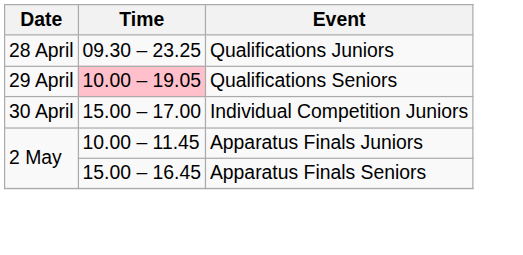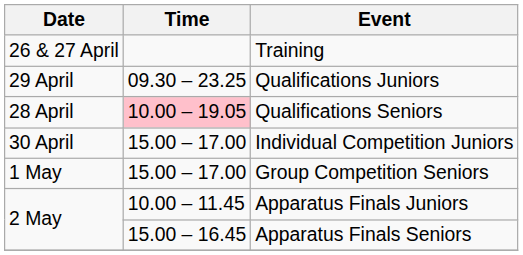 <table class="wikitable">
 <tr>
 <th>Date</th>
 <th>Time</th>
 <th>Event</th>
 </tr>
 <tr>
-<td>28 April</td>
+<td>26 & 27 April</td>
+<td></td>
+<td>Training</td>
+</tr>
+<tr>
+<td>29 April</td>
 <td>09.30 – 23.25</td>
 <td>Qualifications Juniors</td>
 </tr>
 <tr>
-<td>29 April</td>
+<td>28 April</td>
 <td style="background: pink;">10.00 – 19.05</td>
 <td>Qualifications Seniors</td>
 </tr>
 <tr>
 <td>30 April</td>
 <td>15.00 – 17.00</td>
 <td>Individual Competition Juniors</td>
+</tr>
+<tr>
+<td>1 May</td>
+<td>15.00 – 17.00</td>
+<td>Group Competition Seniors</td>
 </tr>
 <tr>
 <td rowspan="2">2 May</td>
 <td>10.00 – 11.45</td>
 <td>Apparatus Finals Juniors</td>
 </tr>
 <tr>
 <td>15.00 – 16.45</td>
 <td>Apparatus Finals Seniors</td>
 </tr>
 <tr>
 </tr>
 </table>
